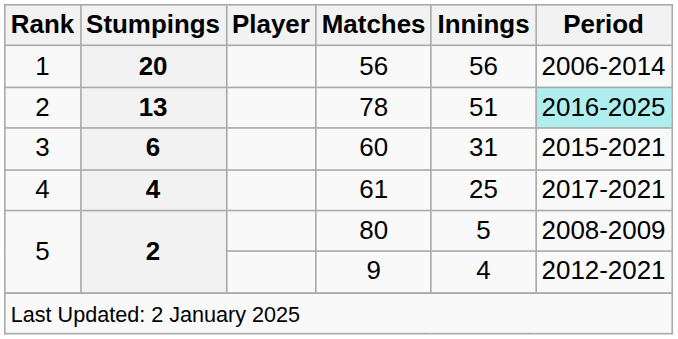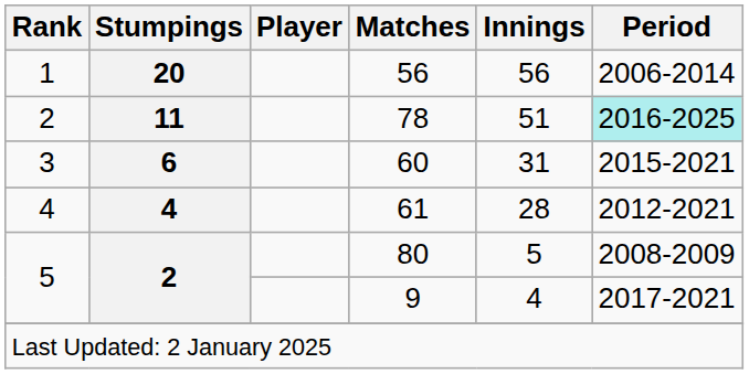 <table class="wikitable plainrowheaders sortable">
 <tr>
 <th scope=col>Rank</th>
 <th scope=col>Stumpings</th>
 <th scope=col>Player</th>
 <th scope=col>Matches</th>
 <th scope=col>Innings</th>
 <th scope=col>Period</th>
 </tr>
 <tr>
 <td align=center>1</td>
 <th scope=row style=text-align:center;>20</th>
 <td></td>
 <td align=center>56</td>
 <td align=center>56</td>
 <td>2006-2014</td>
 </tr>
 <tr>
 <td align=center>2</td>
-<th scope=row style=text-align:center;>13</th>
+<th scope=row style=text-align:center;>11</th>
 <td> </td>
 <td align=center>78</td>
 <td align="center">51</td>
 <td style="background: paleturquoise;">2016-2025</td>
 </tr>
 <tr>
 <td align=center>3</td>
 <th scope=row style=text-align:center;>6</th>
 <td> </td>
 <td align=center>60</td>
 <td align=center>31</td>
 <td>2015-2021</td>
 </tr>
 <tr>
 <td align=center>4</td>
 <th scope=row style=text-align:center;>4</th>
 <td> </td>
 <td align=center>61</td>
-<td align=center>25</td>
-<td>2017-2021</td>
+<td align=center>28</td>
+<td>2012-2021</td>
 </tr>
 <tr>
 <td align=center rowspan=2>5</td>
 <th scope=row style=text-align:center; rowspan=2>2</th>
 <td></td>
 <td align=center>80</td>
 <td align=center>5</td>
 <td>2008-2009</td>
 </tr>
 <tr>
 <td> </td>
 <td align=center>9</td>
 <td align=center>4</td>
-<td>2012-2021</td>
+<td>2017-2021</td>
 </tr>
 <tr>
 </tr>
 <tr class=sortbottom>
 <td colspan=6><small>Last Updated: 2 January 2025</small></td>
 </tr>
 </table>
